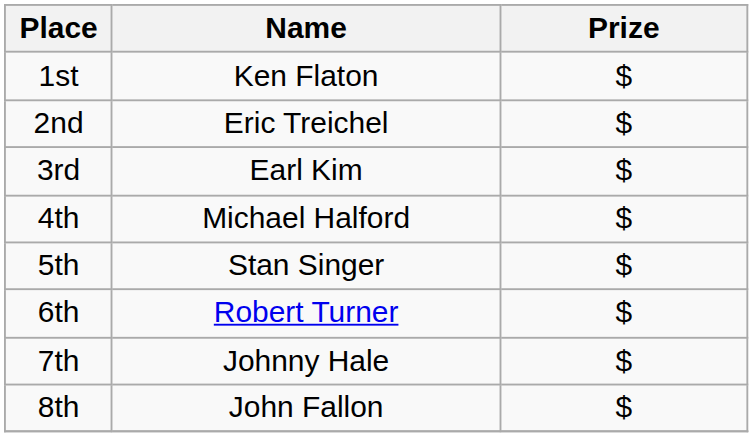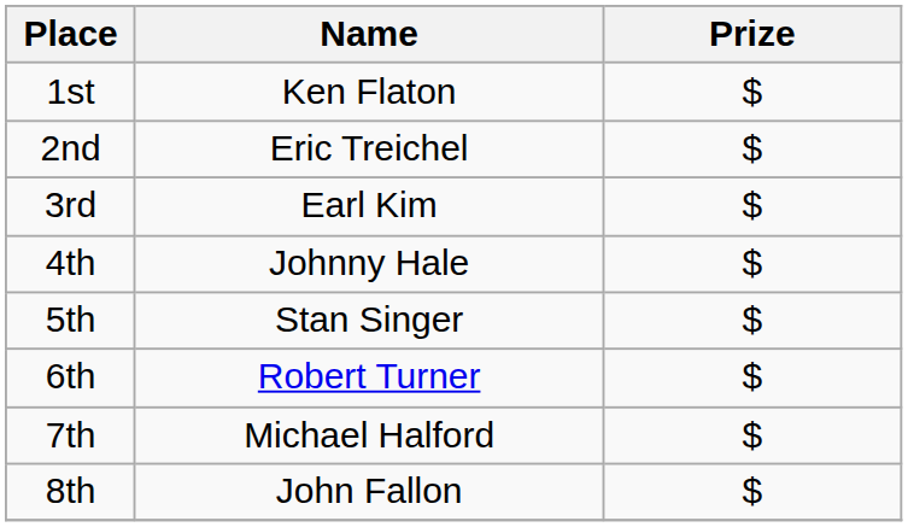 <table class="wikitable">
 <tr>
 <th width="50">Place</th>
 <th width="200">Name</th>
 <th width="125">Prize</th>
 </tr>
 <tr>
 <td align = "center">1st</td>
 <td align = "center">Ken Flaton</td>
 <td align = "center">$</td>
 </tr>
 <tr>
 <td align = "center">2nd</td>
 <td align = "center">Eric Treichel</td>
 <td align = "center">$</td>
 </tr>
 <tr>
 <td align = "center">3rd</td>
 <td align = "center">Earl Kim</td>
 <td align = "center">$</td>
 </tr>
 <tr>
 <td align = "center">4th</td>
-<td align = "center">Michael Halford</td>
+<td align = "center">Johnny Hale</td>
 <td align = "center">$</td>
 </tr>
 <tr>
 <td align = "center">5th</td>
 <td align = "center">Stan Singer</td>
 <td align = "center">$</td>
 </tr>
 <tr>
 <td align = "center">6th</td>
 <td align = "center"><a href='#'>Robert Turner</a></td>
 <td align = "center">$</td>
 </tr>
 <tr>
 <td align = "center">7th</td>
-<td align = "center">Johnny Hale</td>
+<td align = "center">Michael Halford</td>
 <td align = "center">$</td>
 </tr>
 <tr>
 <td align = "center">8th</td>
 <td align = "center">John Fallon</td>
 <td align = "center">$</td>
 </tr>
 <tr>
 </tr>
 </table>
